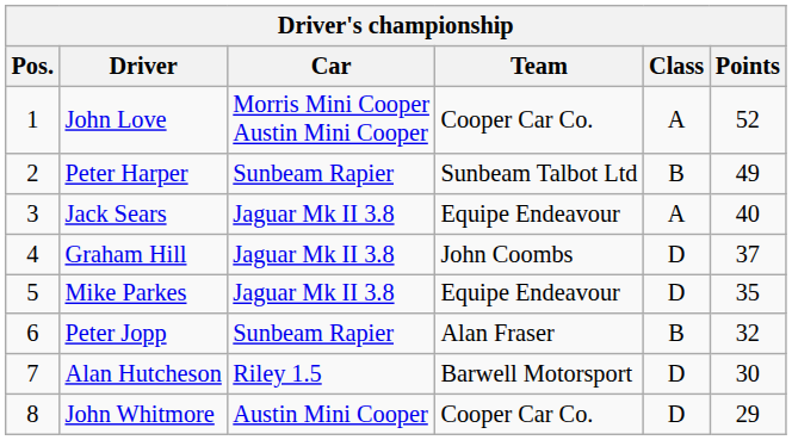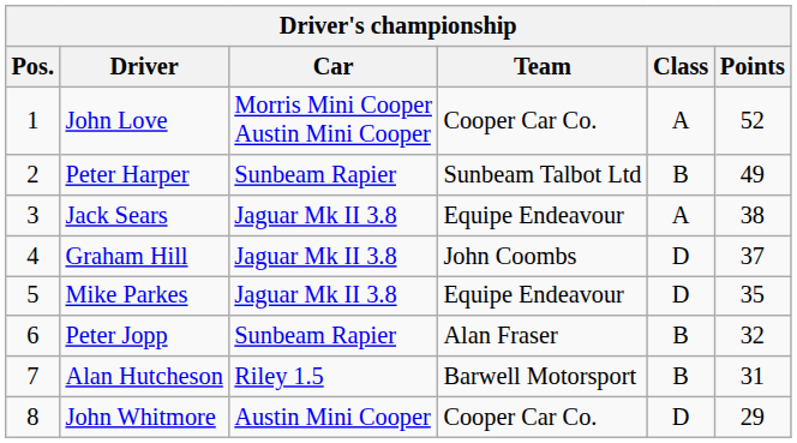 <table class="wikitable" style="font-size: 90%">
 <tr>
 <th colspan=6>Driver's championship</th>
 </tr>
 <tr>
 <th>Pos.</th>
 <th>Driver</th>
 <th>Car</th>
 <th>Team</th>
 <th>Class</th>
 <th>Points</th>
 </tr>
 <tr>
 <td align=center>1</td>
 <td> <a href='#'>John Love</a></td>
 <td><a href='#'>Morris Mini Cooper</a><br><a href='#'>Austin Mini Cooper</a></td>
 <td>Cooper Car Co.</td>
 <td align=center>A</td>
 <td align=center>52</td>
 </tr>
 <tr>
 <td align=center>2</td>
 <td> <a href='#'>Peter Harper</a></td>
 <td><a href='#'>Sunbeam Rapier</a></td>
 <td>Sunbeam Talbot Ltd</td>
 <td align=center>B</td>
 <td align=center>49</td>
 </tr>
 <tr>
 <td align=center>3</td>
 <td> <a href='#'>Jack Sears</a></td>
 <td><a href='#'>Jaguar Mk II 3.8</a></td>
 <td>Equipe Endeavour</td>
 <td align=center>A</td>
-<td align=center>40</td>
+<td align=center>38</td>
 </tr>
 <tr>
 <td align=center>4</td>
 <td> <a href='#'>Graham Hill</a></td>
 <td><a href='#'>Jaguar Mk II 3.8</a></td>
 <td>John Coombs</td>
 <td align=center>D</td>
 <td align=center>37</td>
 </tr>
 <tr>
 <td align=center>5</td>
 <td> <a href='#'>Mike Parkes</a></td>
 <td><a href='#'>Jaguar Mk II 3.8</a></td>
 <td>Equipe Endeavour</td>
 <td align=center>D</td>
 <td align=center>35</td>
 </tr>
 <tr>
 <td align=center>6</td>
 <td> <a href='#'>Peter Jopp</a></td>
 <td><a href='#'>Sunbeam Rapier</a></td>
 <td>Alan Fraser</td>
 <td align=center>B</td>
 <td align=center>32</td>
 </tr>
 <tr>
 <td align=center>7</td>
 <td> <a href='#'>Alan Hutcheson</a></td>
 <td><a href='#'>Riley 1.5</a></td>
 <td>Barwell Motorsport</td>
-<td align=center>D</td>
-<td align=center>30</td>
+<td align=center>B</td>
+<td align=center>31</td>
 </tr>
 <tr>
 <td align=center>8</td>
 <td> <a href='#'>John Whitmore</a></td>
 <td><a href='#'>Austin Mini Cooper</a></td>
 <td>Cooper Car Co.</td>
 <td align=center>D</td>
 <td align=center>29</td>
 </tr>
 </table>
